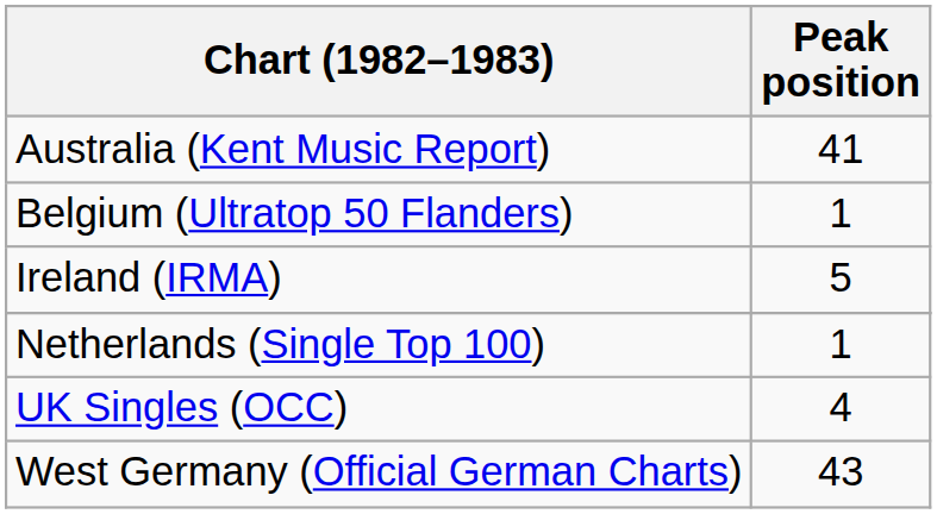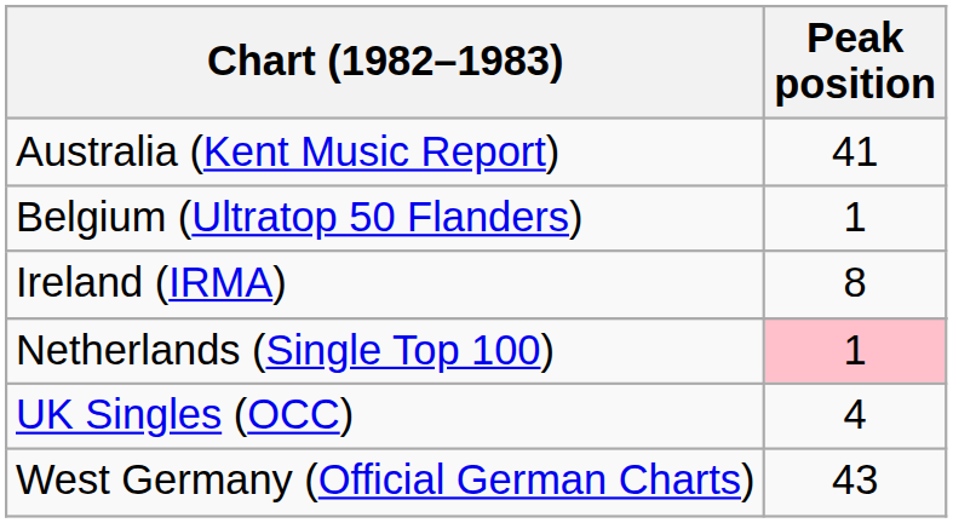 <table class="wikitable sortable">
 <tr>
 <th align="center">Chart (1982–1983)</th>
 <th align="center">Peak<br>position</th>
 </tr>
 <tr>
 <td align="left">Australia (<a href='#'>Kent Music Report</a>)</td>
 <td align="center">41</td>
 </tr>
 <tr>
 <td align="left">Belgium (<a href='#'>Ultratop 50 Flanders</a>)</td>
 <td align="center">1</td>
 </tr>
 <tr>
 <td align="left">Ireland (<a href='#'>IRMA</a>)</td>
-<td align="center">5</td>
+<td align="center">8</td>
 </tr>
 <tr>
 </tr>
 <tr>
 <td align="left">Netherlands (<a href='#'>Single Top 100</a>)</td>
-<td align="center">1</td>
+<td align="center" style="background: pink;">1</td>
 </tr>
 <tr>
 <td align="left"><a href='#'>UK Singles</a> (<a href='#'>OCC</a>)</td>
 <td align="center">4</td>
 </tr>
 <tr>
 <td align="left">West Germany (<a href='#'>Official German Charts</a>)</td>
 <td align="center">43</td>
 </tr>
 </table>
